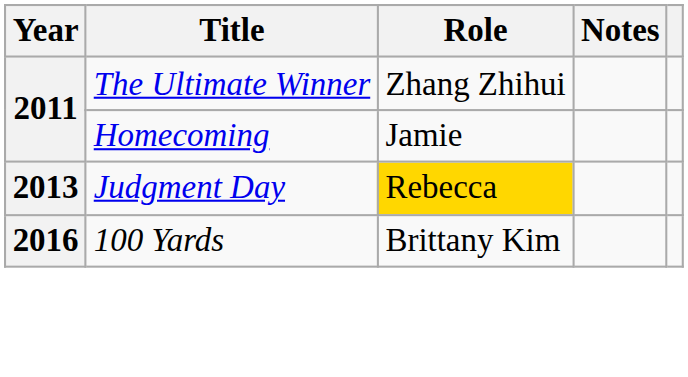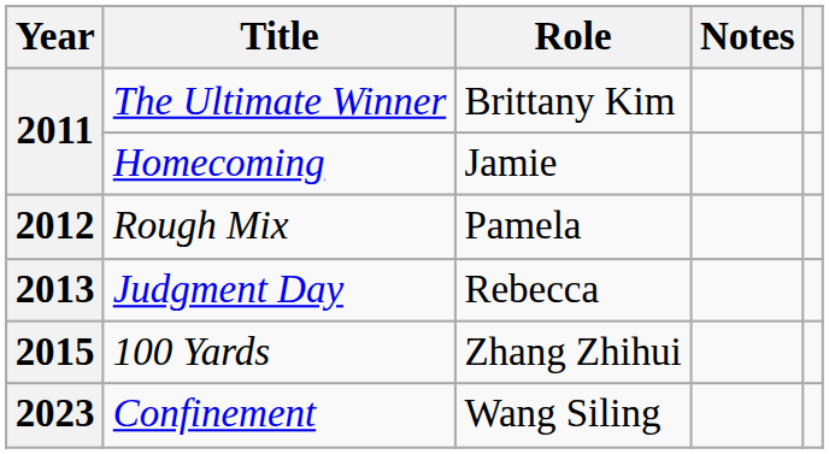 <table class="wikitable sortable plainrowheaders">
 <tr>
 <th scope="col">Year</th>
 <th scope="col">Title</th>
 <th scope="col">Role</th>
 <th scope="col" class="unsortable">Notes</th>
 <th scope="col" class="unsortable"></th>
 </tr>
 <tr>
 <th scope="row" rowspan="2">2011</th>
 <td><em><a href='#'>The Ultimate Winner</a></em></td>
-<td>Zhang Zhihui</td>
+<td>Brittany Kim</td>
 <td></td>
 <td></td>
 </tr>
 <tr>
 <td><em><a href='#'>Homecoming</a></em></td>
 <td>Jamie</td>
 <td></td>
 <td></td>
 </tr>
 <tr>
-<th scope="row">2013</th>
-<td><em><a href='#'>Judgment Day</a></em></td>
-<td style="background: gold;">Rebecca</td>
+<th scope="row">2012</th>
+<td><em>Rough Mix</em></td>
+<td>Pamela</td>
 <td></td>
 <td></td>
 </tr>
 <tr>
-<th scope="row">2016</th>
+<th scope="row">2013</th>
+<td><em><a href='#'>Judgment Day</a></em></td>
+<td>Rebecca</td>
+<td></td>
+<td></td>
+</tr>
+<tr>
+<th scope="row">2015</th>
 <td><em>100 Yards</em></td>
-<td>Brittany Kim</td>
+<td>Zhang Zhihui</td>
+<td></td>
+<td></td>
+</tr>
+<tr>
+<th scope="row">2023</th>
+<td><em><a href='#'>Confinement</a></em></td>
+<td>Wang Siling</td>
 <td></td>
 <td></td>
 </tr>
 </table>
